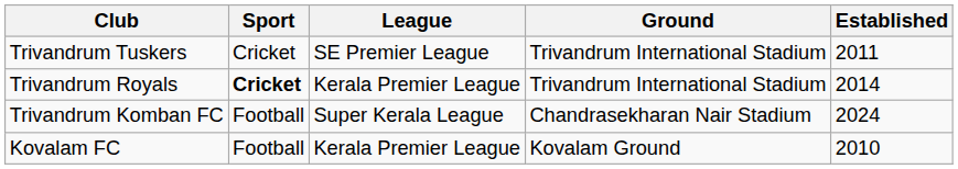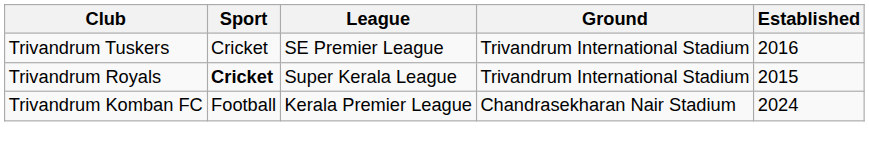 <table class="wikitable mw-collapsible">
 <tr>
 <th>Club</th>
 <th>Sport</th>
 <th>League</th>
 <th>Ground</th>
 <th>Established</th>
 </tr>
 <tr>
 <td>Trivandrum Tuskers</td>
 <td>Cricket</td>
 <td>SE Premier League</td>
 <td>Trivandrum International Stadium</td>
-<td>2011</td>
+<td>2016</td>
 </tr>
 <tr>
 <td>Trivandrum Royals</td>
 <td><strong>Cricket</strong></td>
-<td>Kerala Premier League</td>
+<td>Super Kerala League</td>
 <td>Trivandrum International Stadium</td>
-<td>2014</td>
+<td>2015</td>
 </tr>
 <tr>
 <td>Trivandrum Komban FC</td>
 <td>Football</td>
-<td>Super Kerala League</td>
+<td>Kerala Premier League</td>
 <td>Chandrasekharan Nair Stadium</td>
 <td>2024</td>
 </tr>
-<tr>
-<td>Kovalam FC </td>
-<td>Football</td>
-<td>Kerala Premier League</td>
-<td>Kovalam Ground</td>
-<td>2010</td>
-</tr>
 </table>
